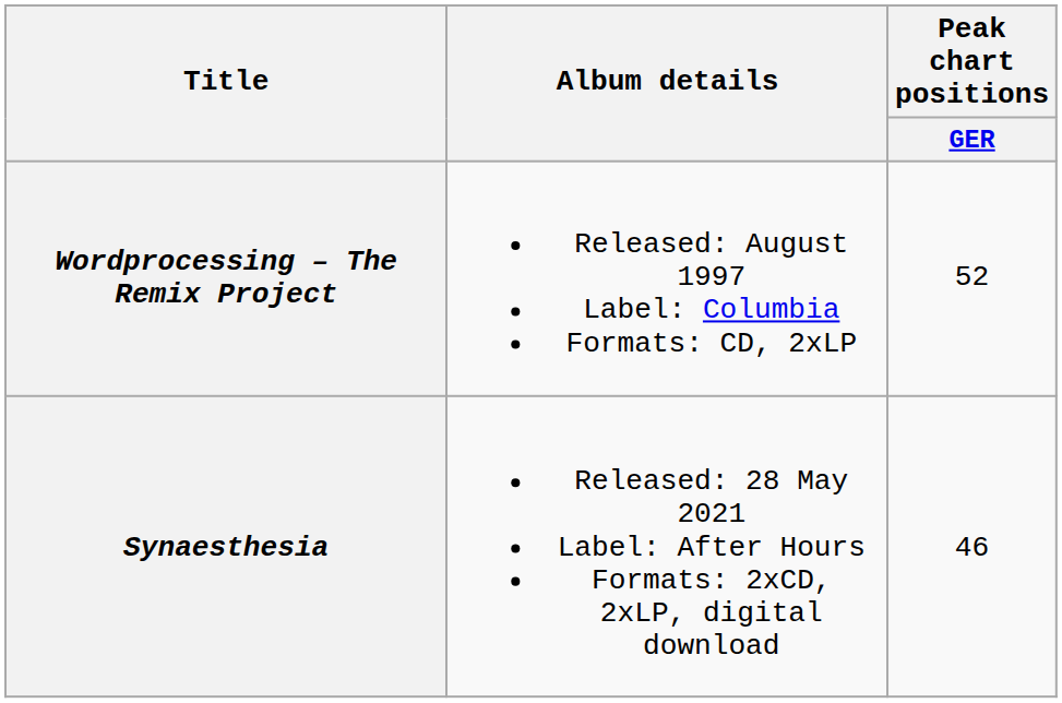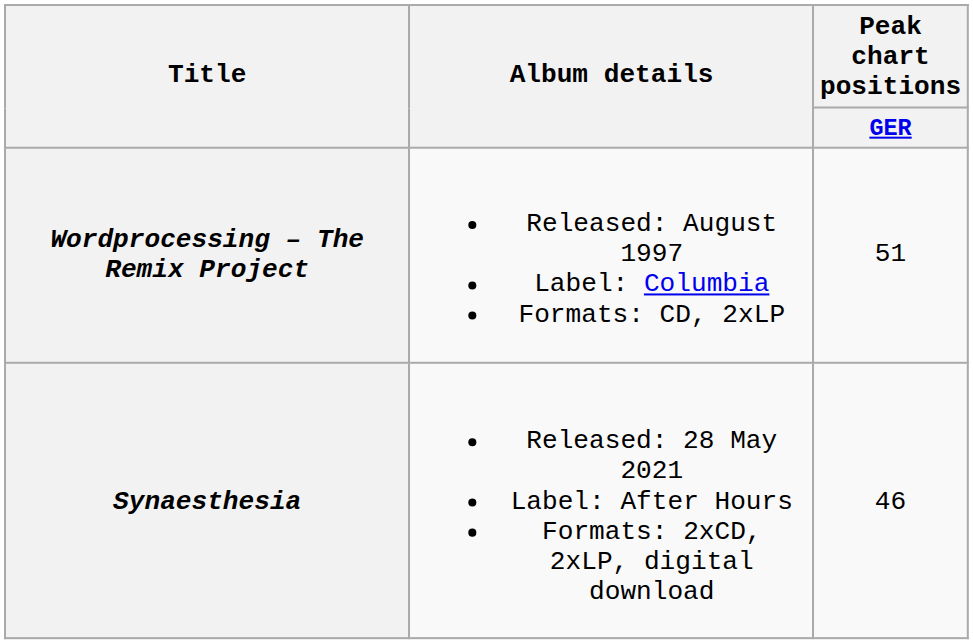 <table class="wikitable plainrowheaders" style="text-align:center;">
 <tr>
 <th rowspan="2" scope="col" style="width:15em;">Title</th>
 <th rowspan="2" scope="col" style="width:15em;">Album details</th>
 <th>Peak chart positions</th>
 </tr>
 <tr>
 <th scope="col" style="width:2em;font-size:90%;"><a href='#'>GER</a><br></th>
 </tr>
 <tr>
 <th scope="row"><em>Wordprocessing – The Remix Project</em></th>
 <td><br><ul><li>Released: August 1997</li><li>Label: <a href='#'>Columbia</a></li><li>Formats: CD, 2xLP</li></ul></td>
-<td>52</td>
+<td>51</td>
 </tr>
 <tr>
 <th scope="row"><em>Synaesthesia</em></th>
 <td><br><ul><li>Released: 28 May 2021</li><li>Label: After Hours</li><li>Formats: 2xCD, 2xLP, digital download</li></ul></td>
 <td>46</td>
 </tr>
 </table>
